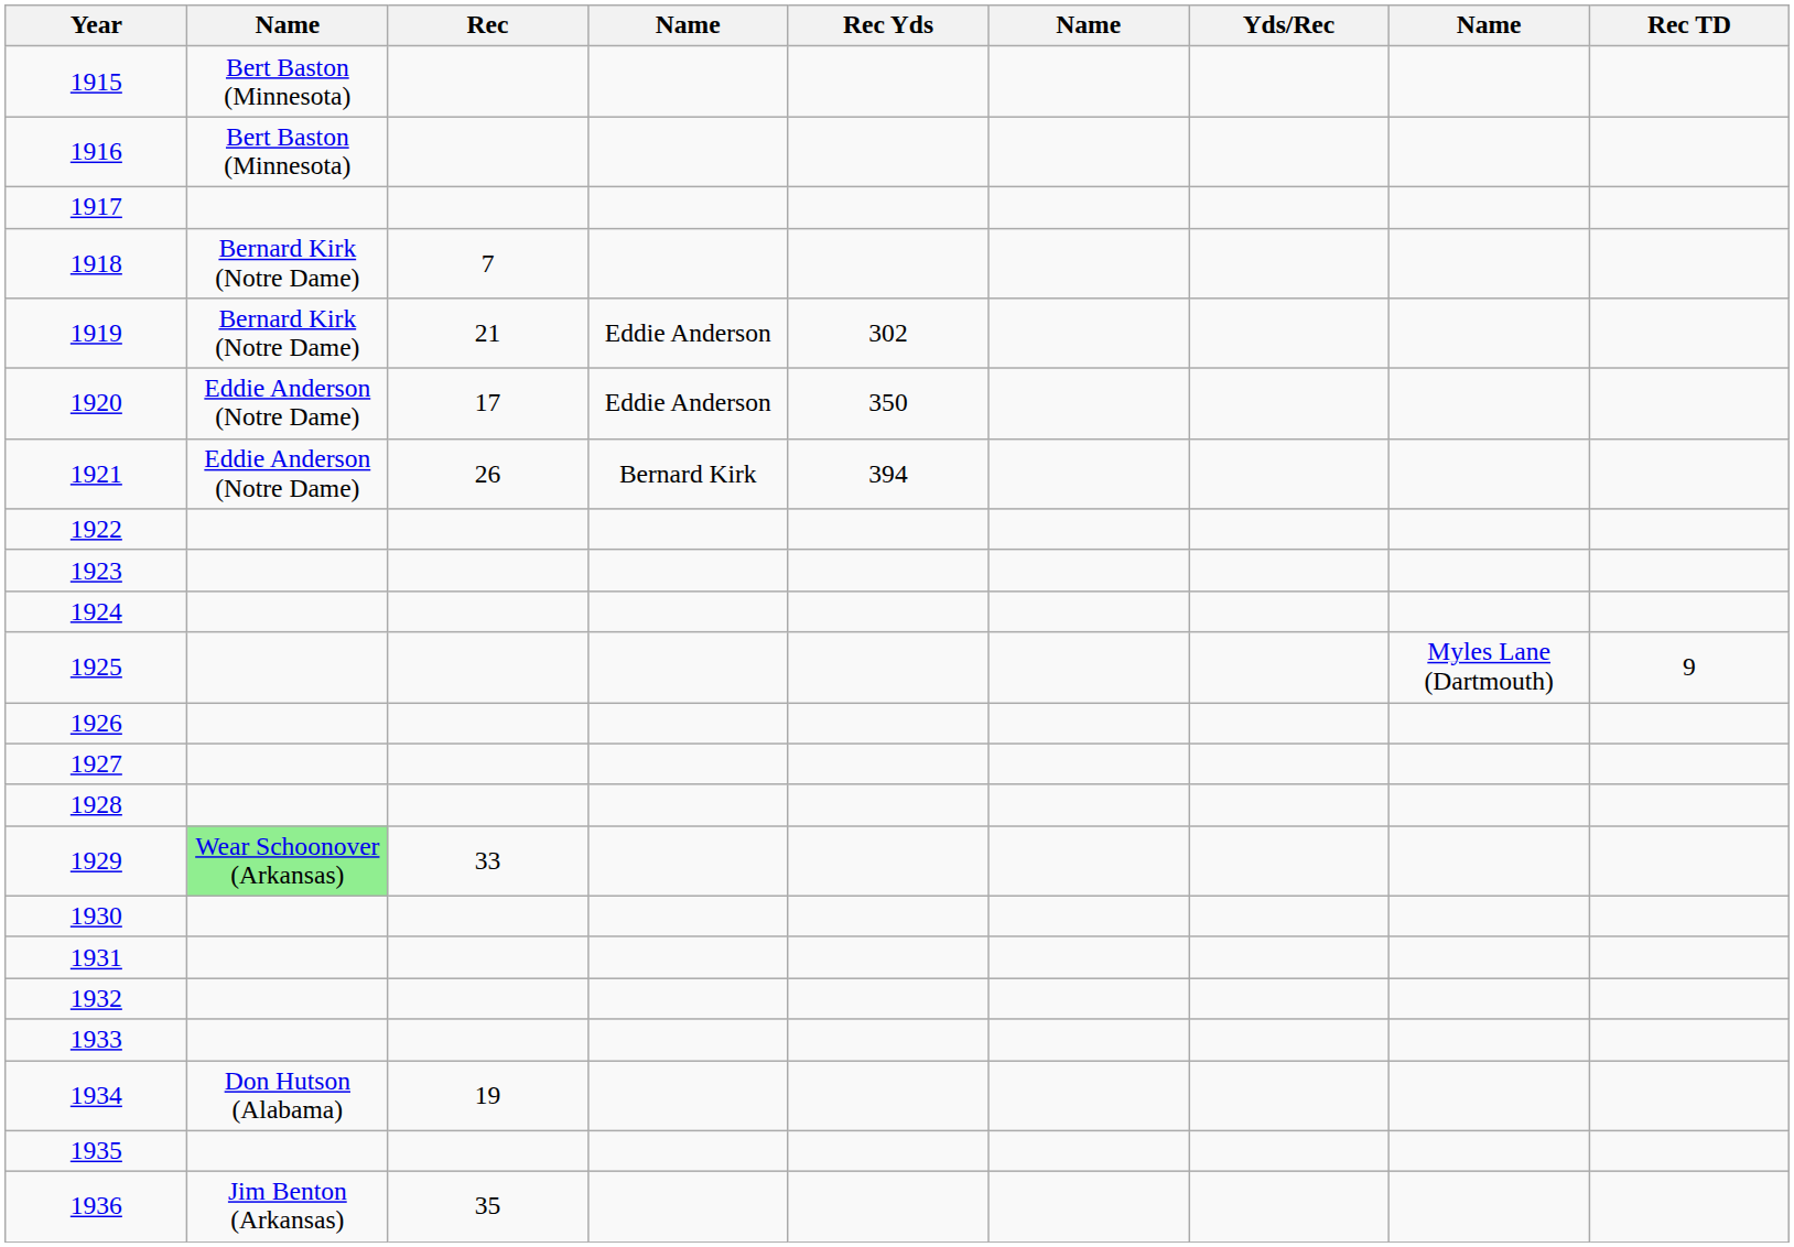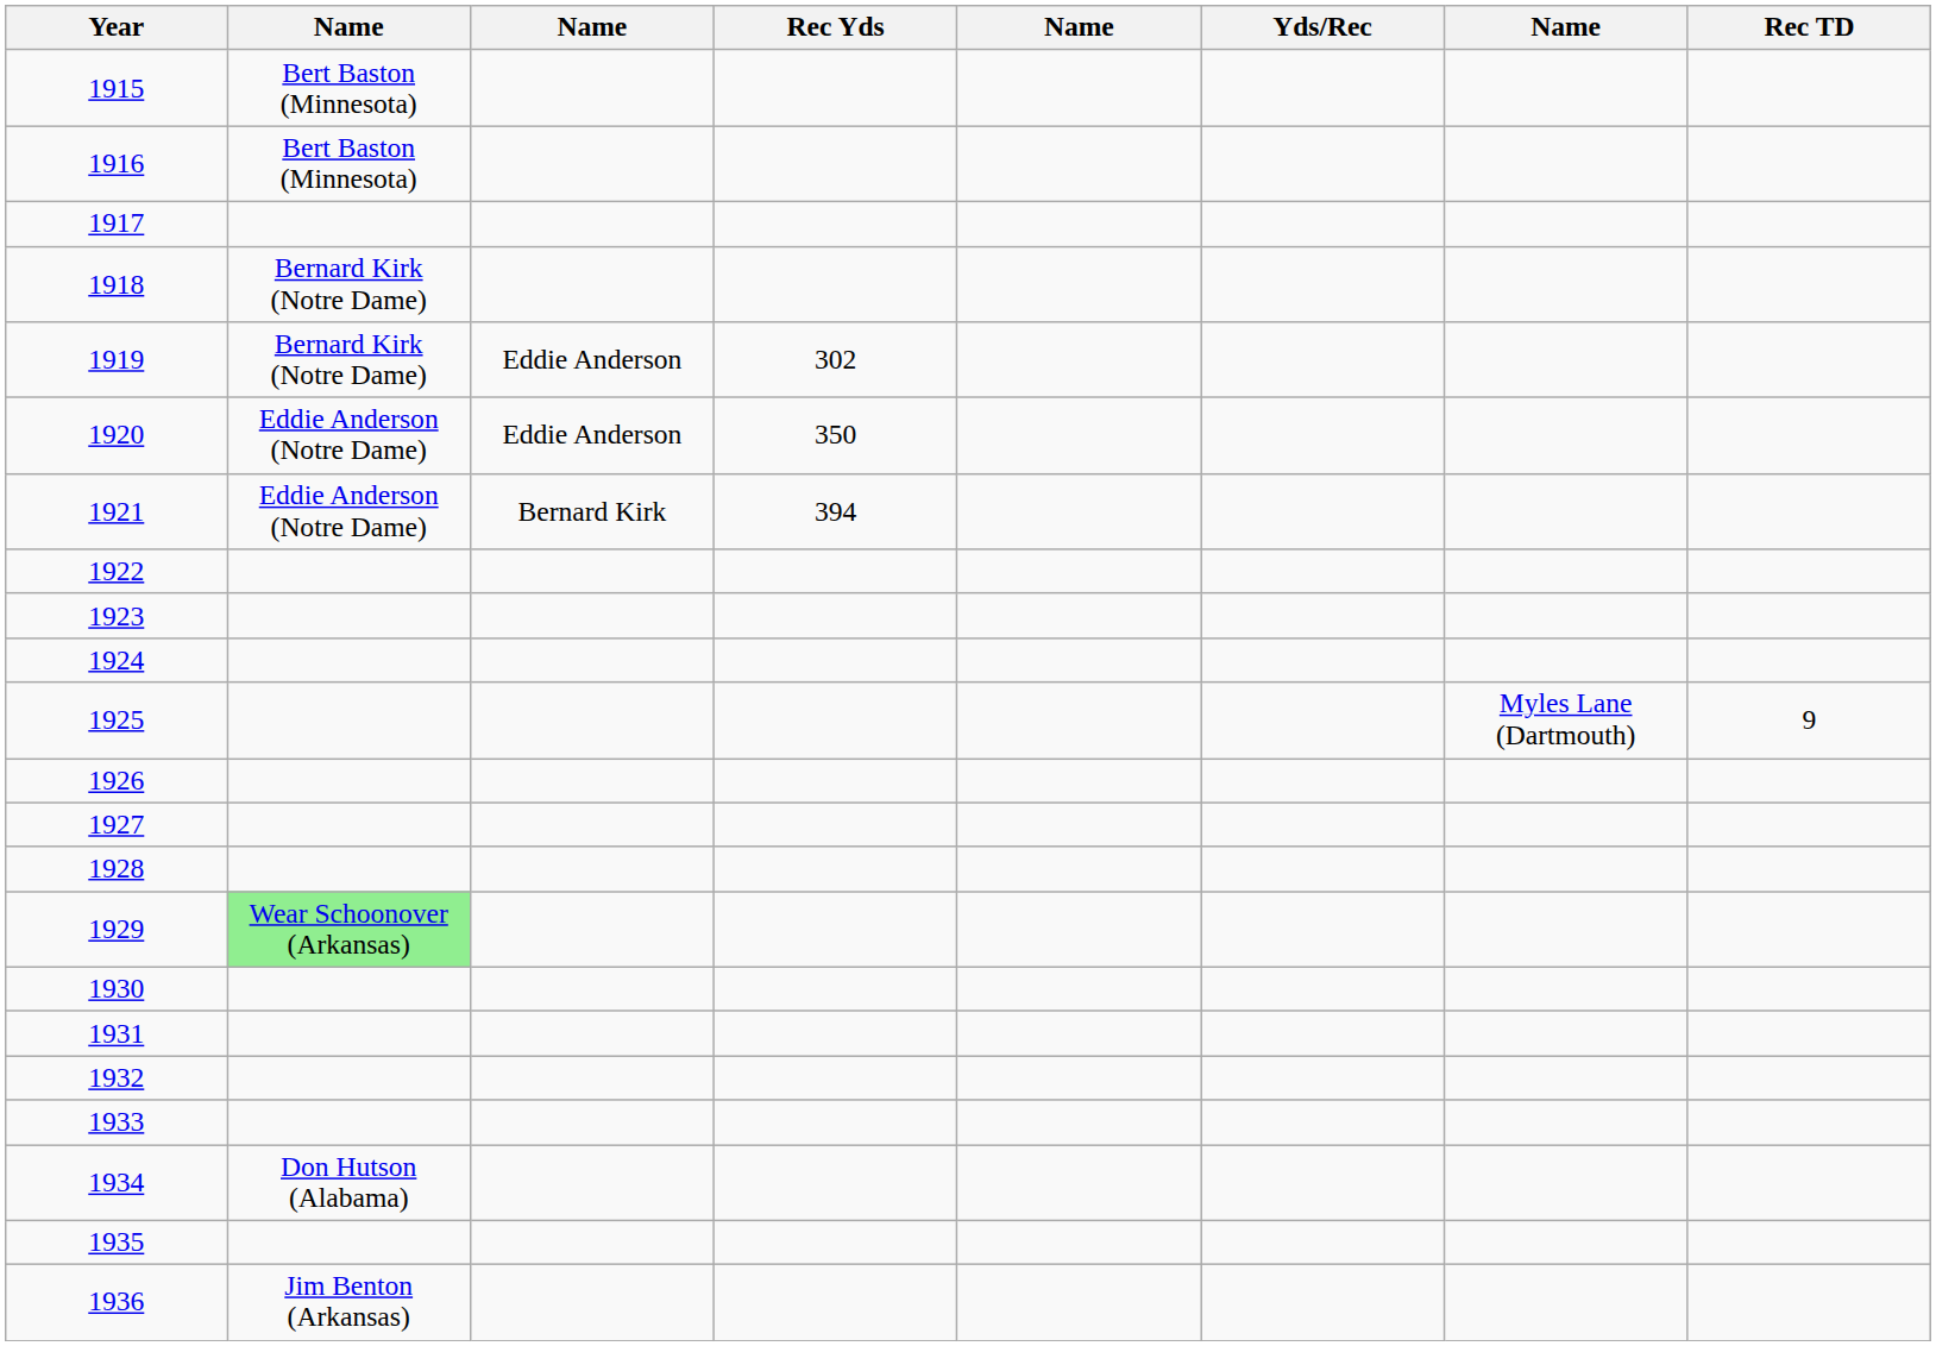 <table class="wikitable sortable" style="text-align:center">
 <tr>
 <th width="10%">Year</th>
 <th width="11%">Name</th>
-<th width="11%">Rec</th>
 <th width="11%">Name</th>
 <th width="11%">Rec Yds</th>
 <th width="11%">Name</th>
 <th width="11%">Yds/Rec</th>
 <th width="11%">Name</th>
 <th width="11%">Rec TD</th>
 </tr>
 <tr>
 <td><a href='#'>1915</a></td>
 <td><a href='#'>Bert Baston</a><br>(Minnesota)</td>
 <td></td>
 <td></td>
 <td></td>
 <td></td>
 <td></td>
 <td></td>
-<td></td>
 </tr>
 <tr>
 <td><a href='#'>1916</a></td>
 <td><a href='#'>Bert Baston</a><br>(Minnesota)</td>
-<td></td>
 <td></td>
 <td></td>
 <td></td>
 <td></td>
 <td></td>
 <td></td>
 </tr>
 <tr>
 <td><a href='#'>1917</a></td>
 <td></td>
 <td></td>
 <td></td>
 <td></td>
 <td></td>
 <td></td>
 <td></td>
-<td></td>
 </tr>
 <tr>
 <td><a href='#'>1918</a></td>
 <td><a href='#'>Bernard Kirk</a><br>(Notre Dame)</td>
-<td>7</td>
 <td></td>
 <td></td>
 <td></td>
 <td></td>
 <td></td>
 <td></td>
 </tr>
 <tr>
 <td><a href='#'>1919</a></td>
 <td><a href='#'>Bernard Kirk</a><br>(Notre Dame)</td>
-<td>21</td>
 <td>Eddie Anderson</td>
 <td>302</td>
 <td></td>
 <td></td>
 <td></td>
 <td></td>
 </tr>
 <tr>
 <td><a href='#'>1920</a></td>
 <td><a href='#'>Eddie Anderson</a><br>(Notre Dame)</td>
-<td>17</td>
 <td>Eddie Anderson</td>
 <td>350</td>
 <td></td>
 <td></td>
 <td></td>
 <td></td>
 </tr>
 <tr>
 <td><a href='#'>1921</a></td>
 <td><a href='#'>Eddie Anderson</a><br>(Notre Dame)</td>
-<td>26</td>
 <td>Bernard Kirk</td>
 <td>394</td>
 <td></td>
 <td></td>
 <td></td>
 <td></td>
 </tr>
 <tr>
 <td><a href='#'>1922</a></td>
-<td></td>
 <td></td>
 <td></td>
 <td></td>
 <td></td>
 <td></td>
 <td></td>
 <td></td>
 </tr>
 <tr>
 <td><a href='#'>1923</a></td>
 <td></td>
 <td></td>
 <td></td>
 <td></td>
 <td></td>
 <td></td>
 <td></td>
-<td></td>
 </tr>
 <tr>
 <td><a href='#'>1924</a></td>
 <td></td>
 <td></td>
 <td></td>
 <td></td>
 <td></td>
 <td></td>
 <td></td>
-<td></td>
 </tr>
 <tr>
 <td><a href='#'>1925</a></td>
-<td></td>
 <td></td>
 <td></td>
 <td></td>
 <td></td>
 <td></td>
 <td><a href='#'>Myles Lane</a><br>(Dartmouth)</td>
 <td>9</td>
 </tr>
 <tr>
 <td><a href='#'>1926</a></td>
 <td></td>
 <td></td>
 <td></td>
 <td></td>
 <td></td>
 <td></td>
 <td></td>
-<td></td>
 </tr>
 <tr>
 <td><a href='#'>1927</a></td>
-<td></td>
 <td></td>
 <td></td>
 <td></td>
 <td></td>
 <td></td>
 <td></td>
 <td></td>
 </tr>
 <tr>
 <td><a href='#'>1928</a></td>
 <td></td>
 <td></td>
 <td></td>
 <td></td>
 <td></td>
 <td></td>
 <td></td>
-<td></td>
 </tr>
 <tr>
 <td><a href='#'>1929</a></td>
 <td style="background: lightgreen;"><a href='#'>Wear Schoonover</a><br>(Arkansas)</td>
-<td>33</td>
 <td></td>
 <td></td>
 <td></td>
 <td></td>
 <td></td>
 <td></td>
 </tr>
 <tr>
 <td><a href='#'>1930</a></td>
-<td></td>
 <td></td>
 <td></td>
 <td></td>
 <td></td>
 <td></td>
 <td></td>
 <td></td>
 </tr>
 <tr>
 <td><a href='#'>1931</a></td>
 <td></td>
 <td></td>
 <td></td>
 <td></td>
 <td></td>
 <td></td>
 <td></td>
-<td></td>
 </tr>
 <tr>
 <td><a href='#'>1932</a></td>
-<td></td>
 <td></td>
 <td></td>
 <td></td>
 <td></td>
 <td></td>
 <td></td>
 <td></td>
 </tr>
 <tr>
 <td><a href='#'>1933</a></td>
 <td></td>
 <td></td>
 <td></td>
 <td></td>
 <td></td>
 <td></td>
 <td></td>
-<td></td>
 </tr>
 <tr>
 <td><a href='#'>1934</a></td>
 <td><a href='#'>Don Hutson</a><br>(Alabama)</td>
-<td>19</td>
 <td></td>
 <td></td>
 <td></td>
 <td></td>
 <td></td>
 <td></td>
 </tr>
 <tr>
 <td><a href='#'>1935</a></td>
 <td></td>
 <td></td>
 <td></td>
 <td></td>
 <td></td>
 <td></td>
 <td></td>
-<td></td>
 </tr>
 <tr>
 <td><a href='#'>1936</a></td>
 <td><a href='#'>Jim Benton</a><br>(Arkansas)</td>
-<td>35</td>
 <td></td>
 <td></td>
 <td></td>
 <td></td>
 <td></td>
 <td></td>
 </tr>
 </table>
